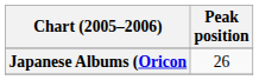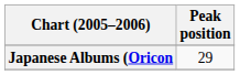 <table class="wikitable sortable plainrowheaders" style="text-align:center;">
 <tr>
 <th scope="col">Chart (2005–2006)</th>
 <th scope="col">Peak<br>position</th>
 </tr>
 <tr>
 </tr>
 <tr>
 </tr>
 <tr>
 </tr>
 <tr>
 </tr>
 <tr>
 </tr>
 <tr>
 </tr>
 <tr>
 </tr>
 <tr>
 <th scope="row">Japanese Albums (<a href='#'>Oricon</a></th>
-<td>26</td>
+<td>29</td>
 </tr>
 <tr>
 </tr>
 <tr>
 </tr>
 <tr>
 </tr>
 <tr>
 </tr>
 <tr>
 </tr>
 <tr>
 </tr>
 <tr>
 </tr>
 </table>
